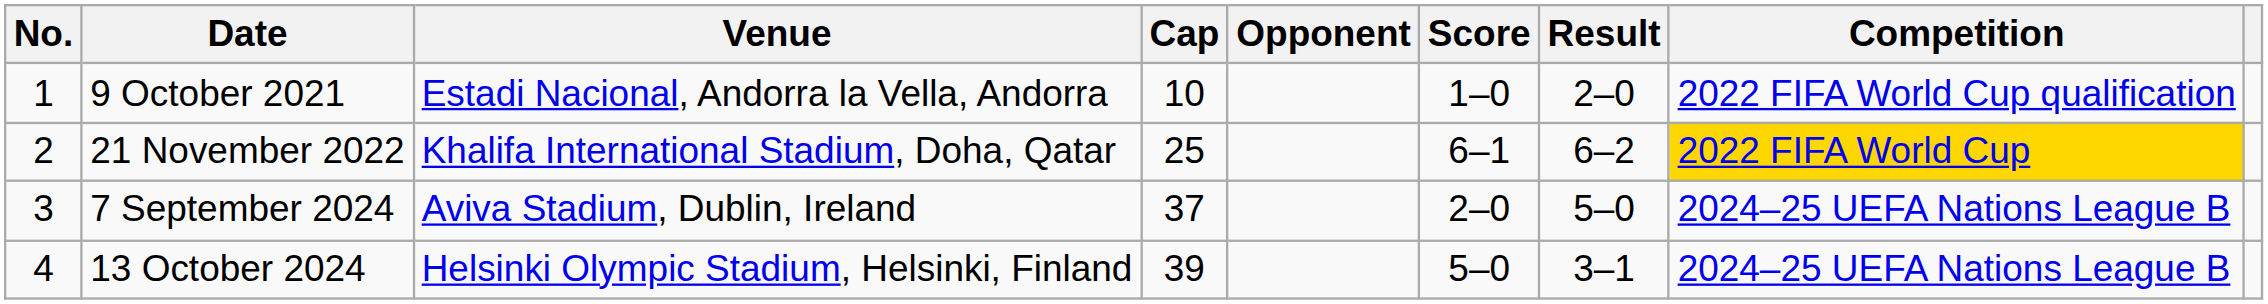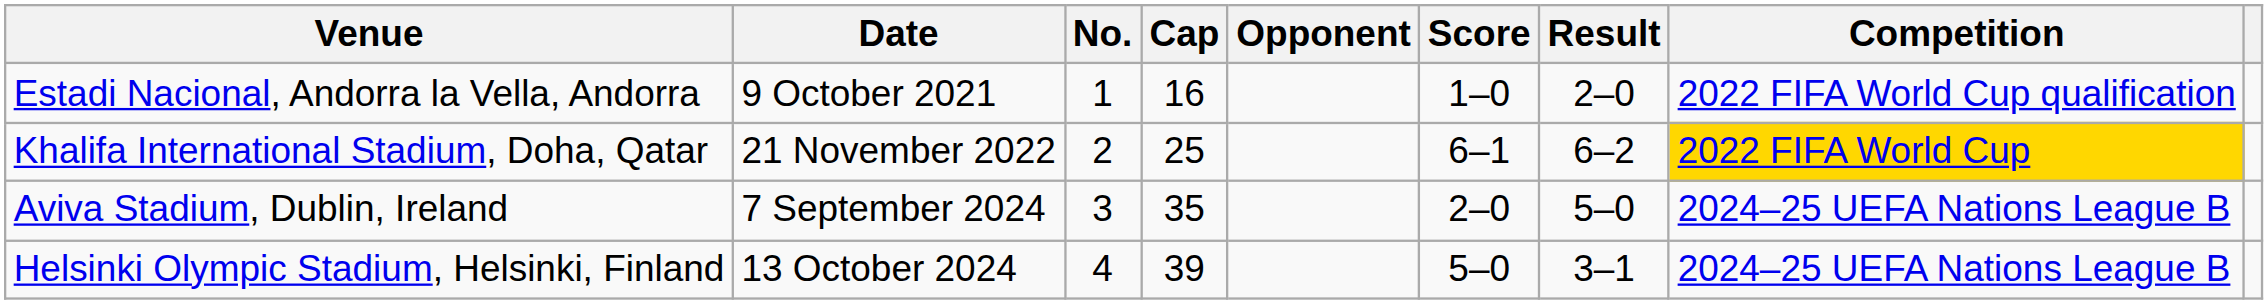 <table class="wikitable sortable">
 <tr>
+<th scope="col">Venue</th>
+<th scope="col">Date</th>
 <th scope="col">No.</th>
-<th scope="col">Date</th>
-<th scope="col">Venue</th>
 <th scope="col">Cap</th>
 <th scope="col">Opponent</th>
 <th scope="col">Score</th>
 <th scope="col">Result</th>
 <th scope="col">Competition</th>
 <th scope="col" class="unsortable"></th>
 </tr>
 <tr>
+<td><a href='#'>Estadi Nacional</a>, Andorra la Vella, Andorra</td>
+<td>9 October 2021</td>
 <td style="text-align: center;">1</td>
-<td>9 October 2021</td>
-<td><a href='#'>Estadi Nacional</a>, Andorra la Vella, Andorra</td>
-<td style="text-align: center;">10</td>
+<td style="text-align: center;">16</td>
 <td></td>
 <td style="text-align: center;">1–0</td>
 <td style="text-align: center;">2–0</td>
 <td><a href='#'>2022 FIFA World Cup qualification</a></td>
 <td style="text-align: center;"></td>
 </tr>
 <tr>
+<td><a href='#'>Khalifa International Stadium</a>, Doha, Qatar</td>
+<td>21 November 2022</td>
 <td style="text-align: center;">2</td>
-<td>21 November 2022</td>
-<td><a href='#'>Khalifa International Stadium</a>, Doha, Qatar</td>
 <td style="text-align: center;">25</td>
 <td></td>
 <td style="text-align: center;">6–1</td>
 <td style="text-align: center;">6–2</td>
 <td style="background: gold;"><a href='#'>2022 FIFA World Cup</a></td>
 <td style="text-align: center;"></td>
 </tr>
 <tr>
+<td><a href='#'>Aviva Stadium</a>, Dublin, Ireland</td>
+<td>7 September 2024</td>
 <td style="text-align: center;">3</td>
-<td>7 September 2024</td>
-<td><a href='#'>Aviva Stadium</a>, Dublin, Ireland</td>
-<td style="text-align: center;">37</td>
+<td style="text-align: center;">35</td>
 <td></td>
 <td style="text-align: center;">2–0</td>
 <td style="text-align: center;">5–0</td>
 <td><a href='#'>2024–25 UEFA Nations League B</a></td>
 <td style="text-align: center;"></td>
 </tr>
 <tr>
+<td><a href='#'>Helsinki Olympic Stadium</a>, Helsinki, Finland</td>
+<td>13 October 2024</td>
 <td style="text-align: center;">4</td>
-<td>13 October 2024</td>
-<td><a href='#'>Helsinki Olympic Stadium</a>, Helsinki, Finland</td>
 <td style="text-align: center;">39</td>
 <td></td>
 <td style="text-align: center;">5–0</td>
 <td style="text-align: center;">3–1</td>
 <td><a href='#'>2024–25 UEFA Nations League B</a></td>
 <td style="text-align: center;"></td>
 </tr>
 </table>
